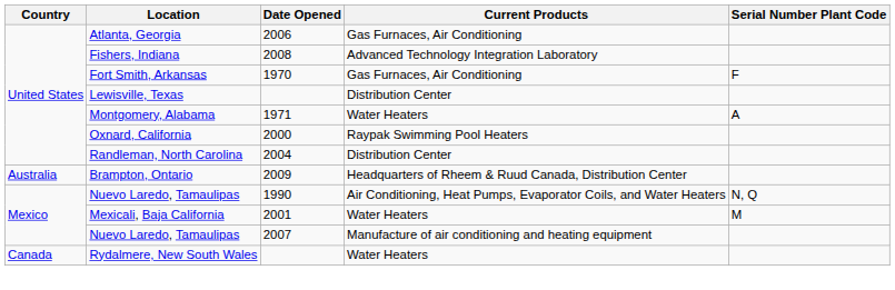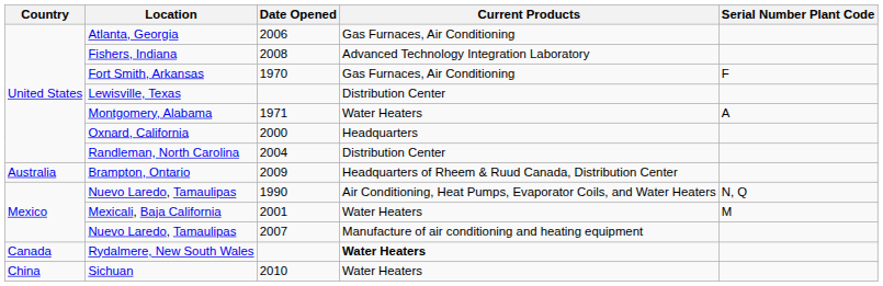 <table class="wikitable">
 <tr>
 <th>Country</th>
 <th>Location</th>
 <th>Date Opened</th>
 <th>Current Products</th>
 <th>Serial Number Plant Code</th>
 </tr>
 <tr>
 <td rowspan=7><a href='#'>United States</a></td>
 <td><a href='#'>Atlanta, Georgia</a><br></td>
 <td>2006</td>
 <td>Gas Furnaces, Air Conditioning</td>
 <td></td>
 </tr>
 <tr>
 <td><a href='#'>Fishers, Indiana</a><br></td>
 <td>2008</td>
 <td>Advanced Technology Integration Laboratory</td>
 <td></td>
 </tr>
 <tr>
 <td><a href='#'>Fort Smith, Arkansas</a><br></td>
 <td>1970</td>
 <td>Gas Furnaces, Air Conditioning</td>
 <td>F</td>
 </tr>
 <tr>
 <td><a href='#'>Lewisville, Texas</a><br></td>
 <td></td>
 <td>Distribution Center</td>
 <td></td>
 </tr>
 <tr>
 <td><a href='#'>Montgomery, Alabama</a><br></td>
 <td>1971</td>
 <td>Water Heaters</td>
 <td>A</td>
 </tr>
 <tr>
 <td><a href='#'>Oxnard, California</a><br></td>
 <td>2000</td>
-<td>Raypak Swimming Pool Heaters</td>
+<td>Headquarters</td>
 <td></td>
 </tr>
 <tr>
 <td><a href='#'>Randleman, North Carolina</a><br></td>
 <td>2004</td>
 <td>Distribution Center</td>
 <td></td>
 </tr>
 <tr>
 <td><a href='#'>Australia</a></td>
 <td><a href='#'>Brampton, Ontario</a><br></td>
 <td>2009</td>
 <td>Headquarters of Rheem & Ruud Canada, Distribution Center</td>
 <td></td>
 </tr>
 <tr>
 <td rowspan="3"><a href='#'>Mexico</a></td>
 <td><a href='#'>Nuevo Laredo</a>, <a href='#'>Tamaulipas</a><br></td>
 <td>1990</td>
 <td>Air Conditioning, Heat Pumps, Evaporator Coils, and Water Heaters</td>
 <td>N, Q</td>
 </tr>
 <tr>
 <td><a href='#'>Mexicali</a>, <a href='#'>Baja California</a><br></td>
 <td>2001</td>
 <td>Water Heaters</td>
 <td>M</td>
 </tr>
 <tr>
 <td><a href='#'>Nuevo Laredo</a>, <a href='#'>Tamaulipas</a> <br></td>
 <td>2007</td>
 <td>Manufacture of air conditioning and heating equipment</td>
 <td></td>
 </tr>
 <tr>
 <td><a href='#'>Canada</a></td>
 <td><a href='#'>Rydalmere, New South Wales</a><br></td>
 <td></td>
+<td><strong>Water Heaters</strong></td>
+<td></td>
+</tr>
+<tr>
+<td><a href='#'>China</a></td>
+<td><a href='#'>Sichuan</a><br></td>
+<td>2010</td>
 <td>Water Heaters</td>
 <td></td>
 </tr>
 </table>
